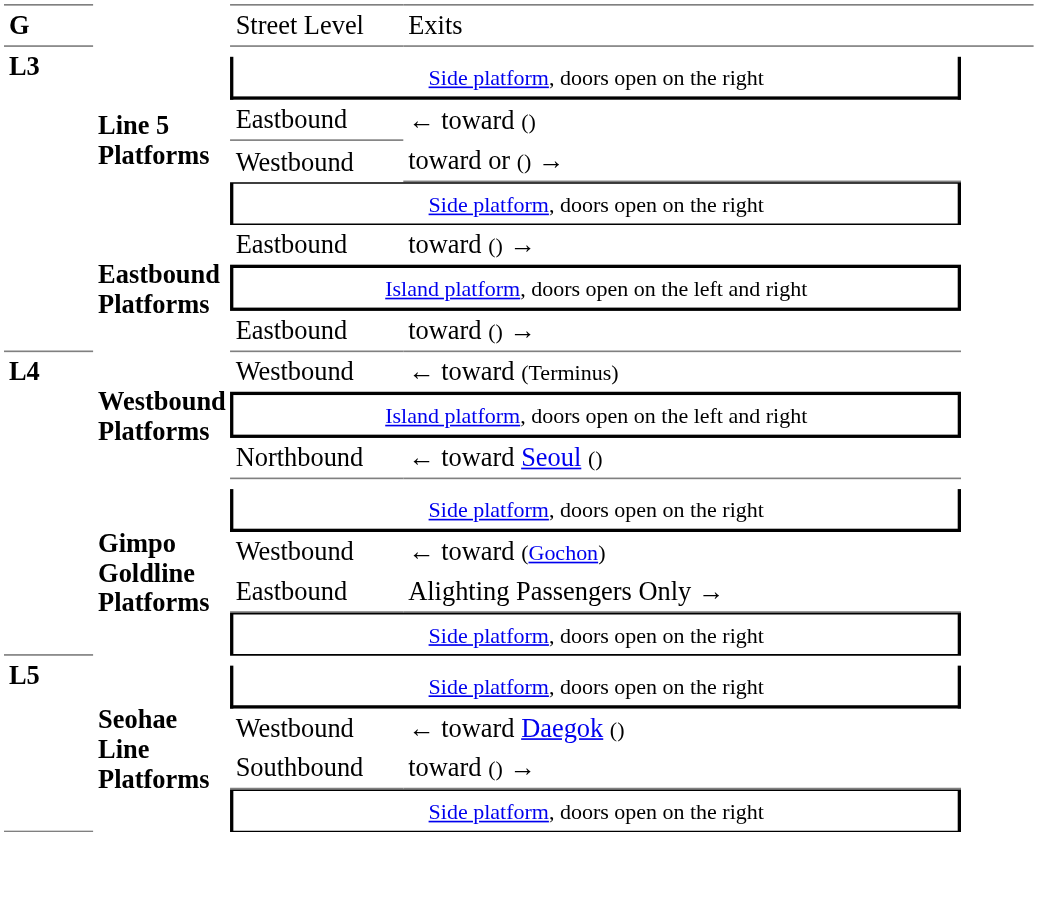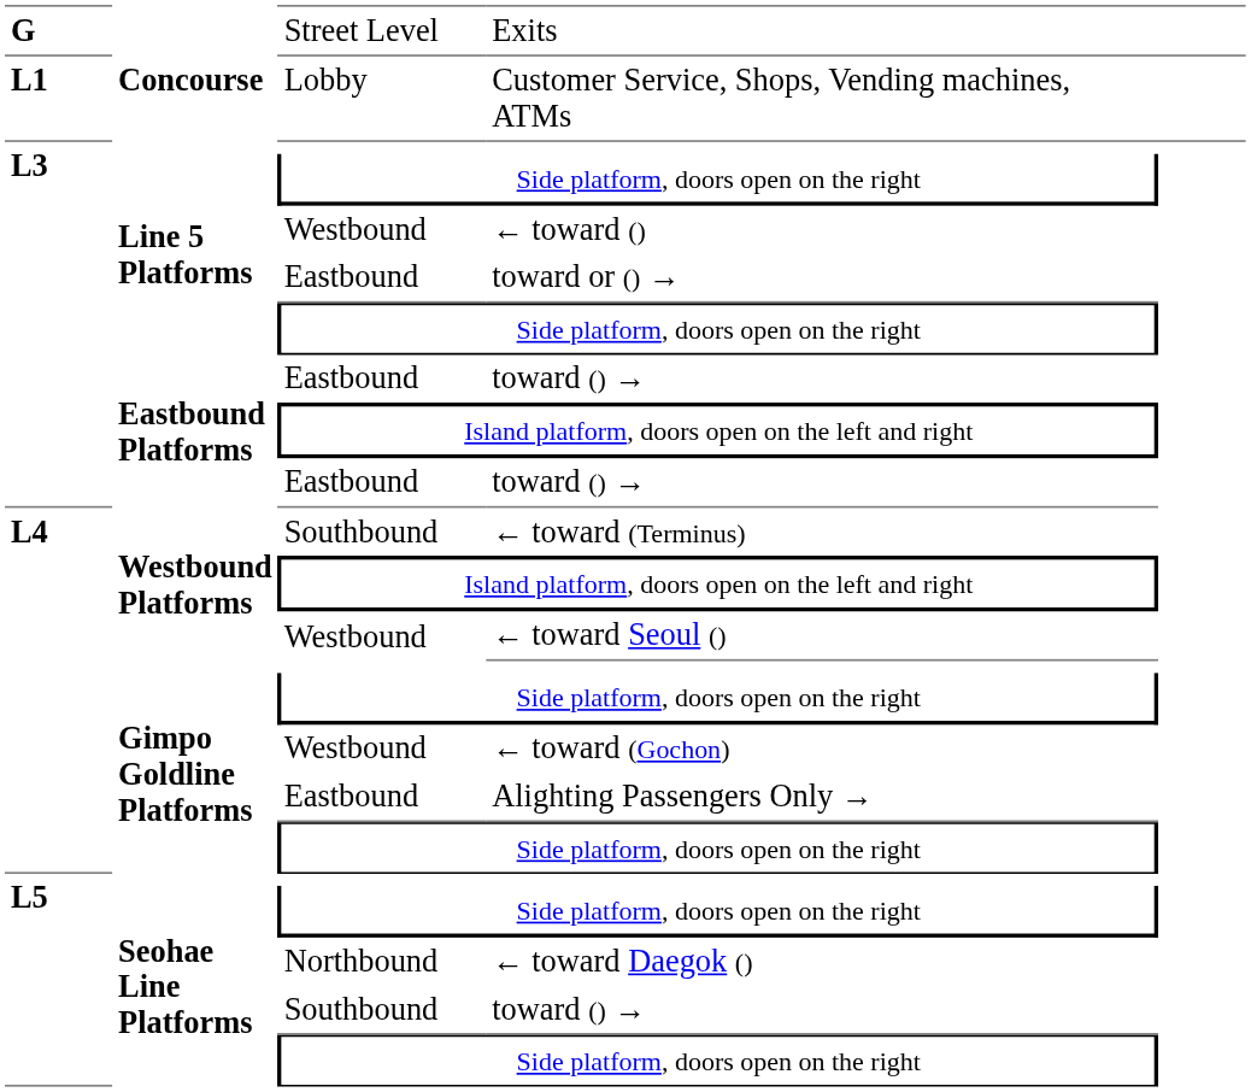 <table cellspacing=0 cellpadding=3>
 <tr style="vertical-align:top;">
 <td style="border-top:solid 1px gray;border-bottom:solid 1px gray;" width=50><strong>G</strong></td>
 <td></td>
 <td style="border-top:solid 1px gray;border-bottom:solid 1px gray;" width="100">Street Level</td>
 <td style="border-top:solid 1px gray;border-bottom:solid 1px gray;" width=350>Exits</td>
 <td style="border-top:solid 1px gray;border-bottom:solid 1px gray;" width=40></td>
+</tr>
+<tr style="vertical-align:top;">
+<td style="border-bottom:solid 1px gray;"><strong>L1</strong></td>
+<td><strong>Concourse</strong></td>
+<td style="border-bottom:solid 1px gray;">Lobby</td>
+<td style="border-bottom:solid 1px gray;">Customer Service, Shops, Vending machines, ATMs</td>
+<td style="border-bottom:solid 1px gray;"></td>
 </tr>
 <tr>
 <td rowspan="8" style="border-bottom:solid 1px gray;" valign="top"><strong>L3</strong></td>
 <td></td>
 </tr>
 <tr>
 <td rowspan="4"><strong>Line 5<br>Platforms</strong></td>
 <td colspan="2" style="border-right:solid 2px black;border-left:solid 2px black;border-top:solid 0px black;border-bottom:solid 2px black;text-align:center;"><small><a href='#'>Side platform</a>, doors open on the right</small></td>
 </tr>
 <tr>
-<td style="border-bottom:solid 1px gray;">Eastbound</td>
+<td>Westbound</td>
 <td>←  toward  <small>()</small></td>
 </tr>
 <tr>
-<td>Westbound</td>
+<td style="border-bottom:solid 1px gray;">Eastbound</td>
 <td style="border-bottom:solid 1px gray;">  toward  or  <small>()</small> →</td>
 </tr>
 <tr>
 <td style="border-right:solid 2px black;border-left:solid 2px black;border-top:solid 1px black;border-bottom:solid 1px black;text-align:center;" colspan=2><small><a href='#'>Side platform</a>, doors open on the right</small></td>
 </tr>
 <tr>
 <td rowspan="3"><strong>Eastbound Platforms</strong></td>
 <td>Eastbound</td>
 <td>  toward  <small>()</small> →</td>
 </tr>
 <tr>
 <td style="border-right:solid 2px black;border-left:solid 2px black;border-top:solid 2px black;border-bottom:solid 2px black;text-align:center;" colspan=2><small><a href='#'>Island platform</a>, doors open on the left and right</small></td>
 </tr>
 <tr>
 <td style="border-bottom:solid 1px gray;">Eastbound</td>
 <td style="border-bottom:solid 1px gray;">  toward  <small>()</small> →</td>
 </tr>
 <tr>
 <td rowspan="8" style="border-bottom:solid 1px gray;" valign="top"><strong>L4</strong></td>
 <td rowspan="3"><strong>Westbound Platforms</strong></td>
-<td>Westbound</td>
+<td>Southbound</td>
 <td>←  toward  <small>(Terminus)</small></td>
 </tr>
 <tr>
 <td style="border-right:solid 2px black;border-left:solid 2px black;border-top:solid 2px black;border-bottom:solid 2px black;text-align:center;" colspan=2><small><a href='#'>Island platform</a>, doors open on the left and right</small></td>
 </tr>
 <tr>
-<td style="border-bottom:solid 1px gray;">Northbound</td>
+<td>Westbound</td>
 <td style="border-bottom:solid 1px gray;">←  toward <a href='#'>Seoul</a> <small>()</small></td>
 </tr>
 <tr>
 <td></td>
 </tr>
 <tr>
 <td rowspan="4"><strong>Gimpo Goldline<br>Platforms</strong></td>
 <td colspan="2" style="border-right:solid 2px black;border-left:solid 2px black;border-top:solid 0px black;border-bottom:solid 2px black;text-align:center;"><small><a href='#'>Side platform</a>, doors open on the right</small></td>
 </tr>
 <tr>
 <td>Westbound</td>
 <td>←  toward  <small>(<a href='#'>Gochon</a>)</small></td>
 </tr>
 <tr>
 <td style="border-bottom:solid 1px gray;">Eastbound</td>
 <td style="border-bottom:solid 1px gray;">  Alighting Passengers Only →</td>
 </tr>
 <tr>
 <td style="border-right:solid 2px black;border-left:solid 2px black;border-top:solid 1px black;border-bottom:solid 1px black;text-align:center;" colspan=2><small><a href='#'>Side platform</a>, doors open on the right</small></td>
 </tr>
 <tr>
 <td style="border-bottom:solid 1px gray;" rowspan=5 valign=top><strong>L5</strong></td>
 <td></td>
 </tr>
 <tr>
 <td rowspan="4"><strong>Seohae Line<br>Platforms</strong></td>
 <td colspan="2" style="border-right:solid 2px black;border-left:solid 2px black;border-top:solid 0px black;border-bottom:solid 2px black;text-align:center;"><small><a href='#'>Side platform</a>, doors open on the right</small></td>
 </tr>
 <tr>
-<td>Westbound</td>
+<td>Northbound</td>
 <td>←  toward <a href='#'>Daegok</a> <small>()</small></td>
 </tr>
 <tr>
 <td style="border-bottom:solid 1px gray;">Southbound</td>
 <td style="border-bottom:solid 1px gray;">  toward  <small>()</small> →</td>
 </tr>
 <tr>
 <td style="border-right:solid 2px black;border-left:solid 2px black;border-top:solid 1px black;border-bottom:solid 1px black;text-align:center;" colspan=2><small><a href='#'>Side platform</a>, doors open on the right</small></td>
 </tr>
 </table>
